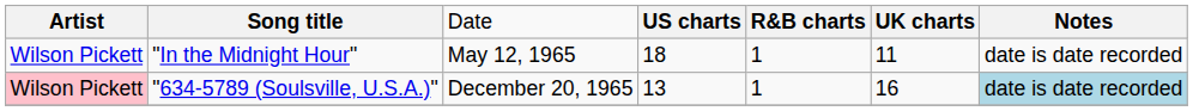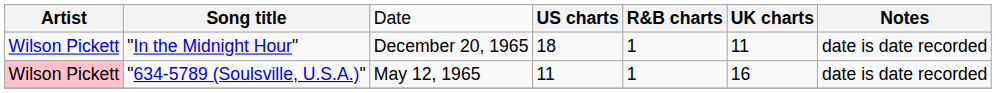 <table class="wikitable sortable">
 <tr>
 <th>Artist</th>
 <th>Song title</th>
 <td>Date</td>
 <th>US charts</th>
 <th>R&B charts</th>
 <th>UK charts</th>
 <th>Notes</th>
 </tr>
 <tr>
 <td><a href='#'>Wilson Pickett</a></td>
 <td>"<a href='#'>In the Midnight Hour</a>"</td>
-<td>May 12, 1965</td>
+<td>December 20, 1965</td>
 <td>18</td>
 <td>1</td>
 <td>11</td>
 <td>date is date recorded</td>
 </tr>
 <tr>
 <td style="background: pink;">Wilson Pickett</td>
 <td>"<a href='#'>634-5789 (Soulsville, U.S.A.)</a>"</td>
-<td>December 20, 1965</td>
-<td>13</td>
+<td>May 12, 1965</td>
+<td>11</td>
 <td>1</td>
 <td>16</td>
-<td style="background: lightblue;">date is date recorded</td>
+<td>date is date recorded</td>
 </tr>
 <tr>
 </tr>
 </table>
